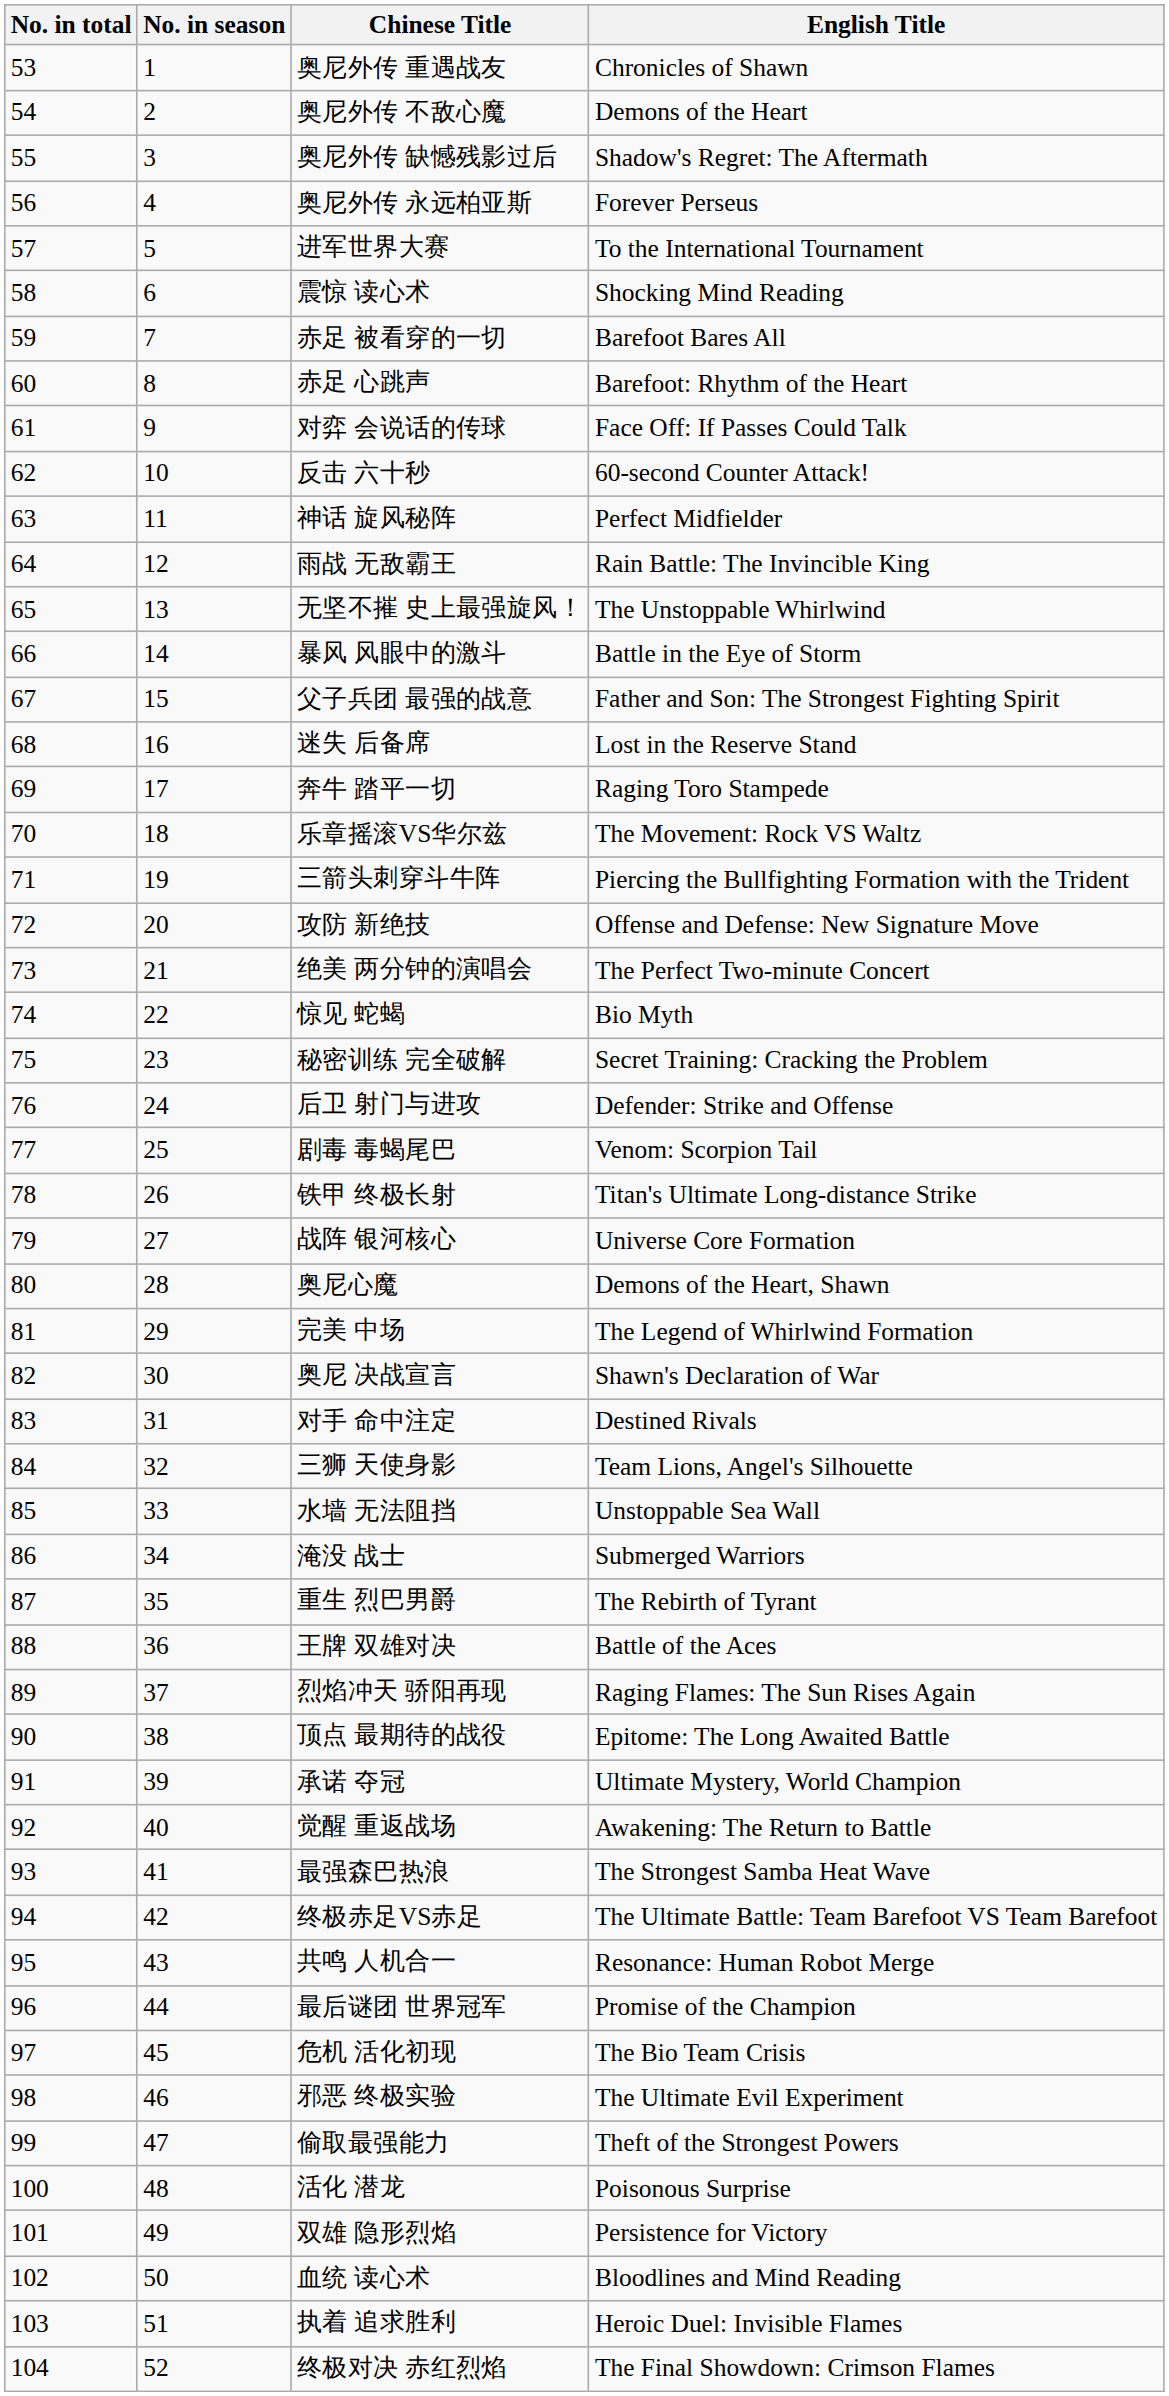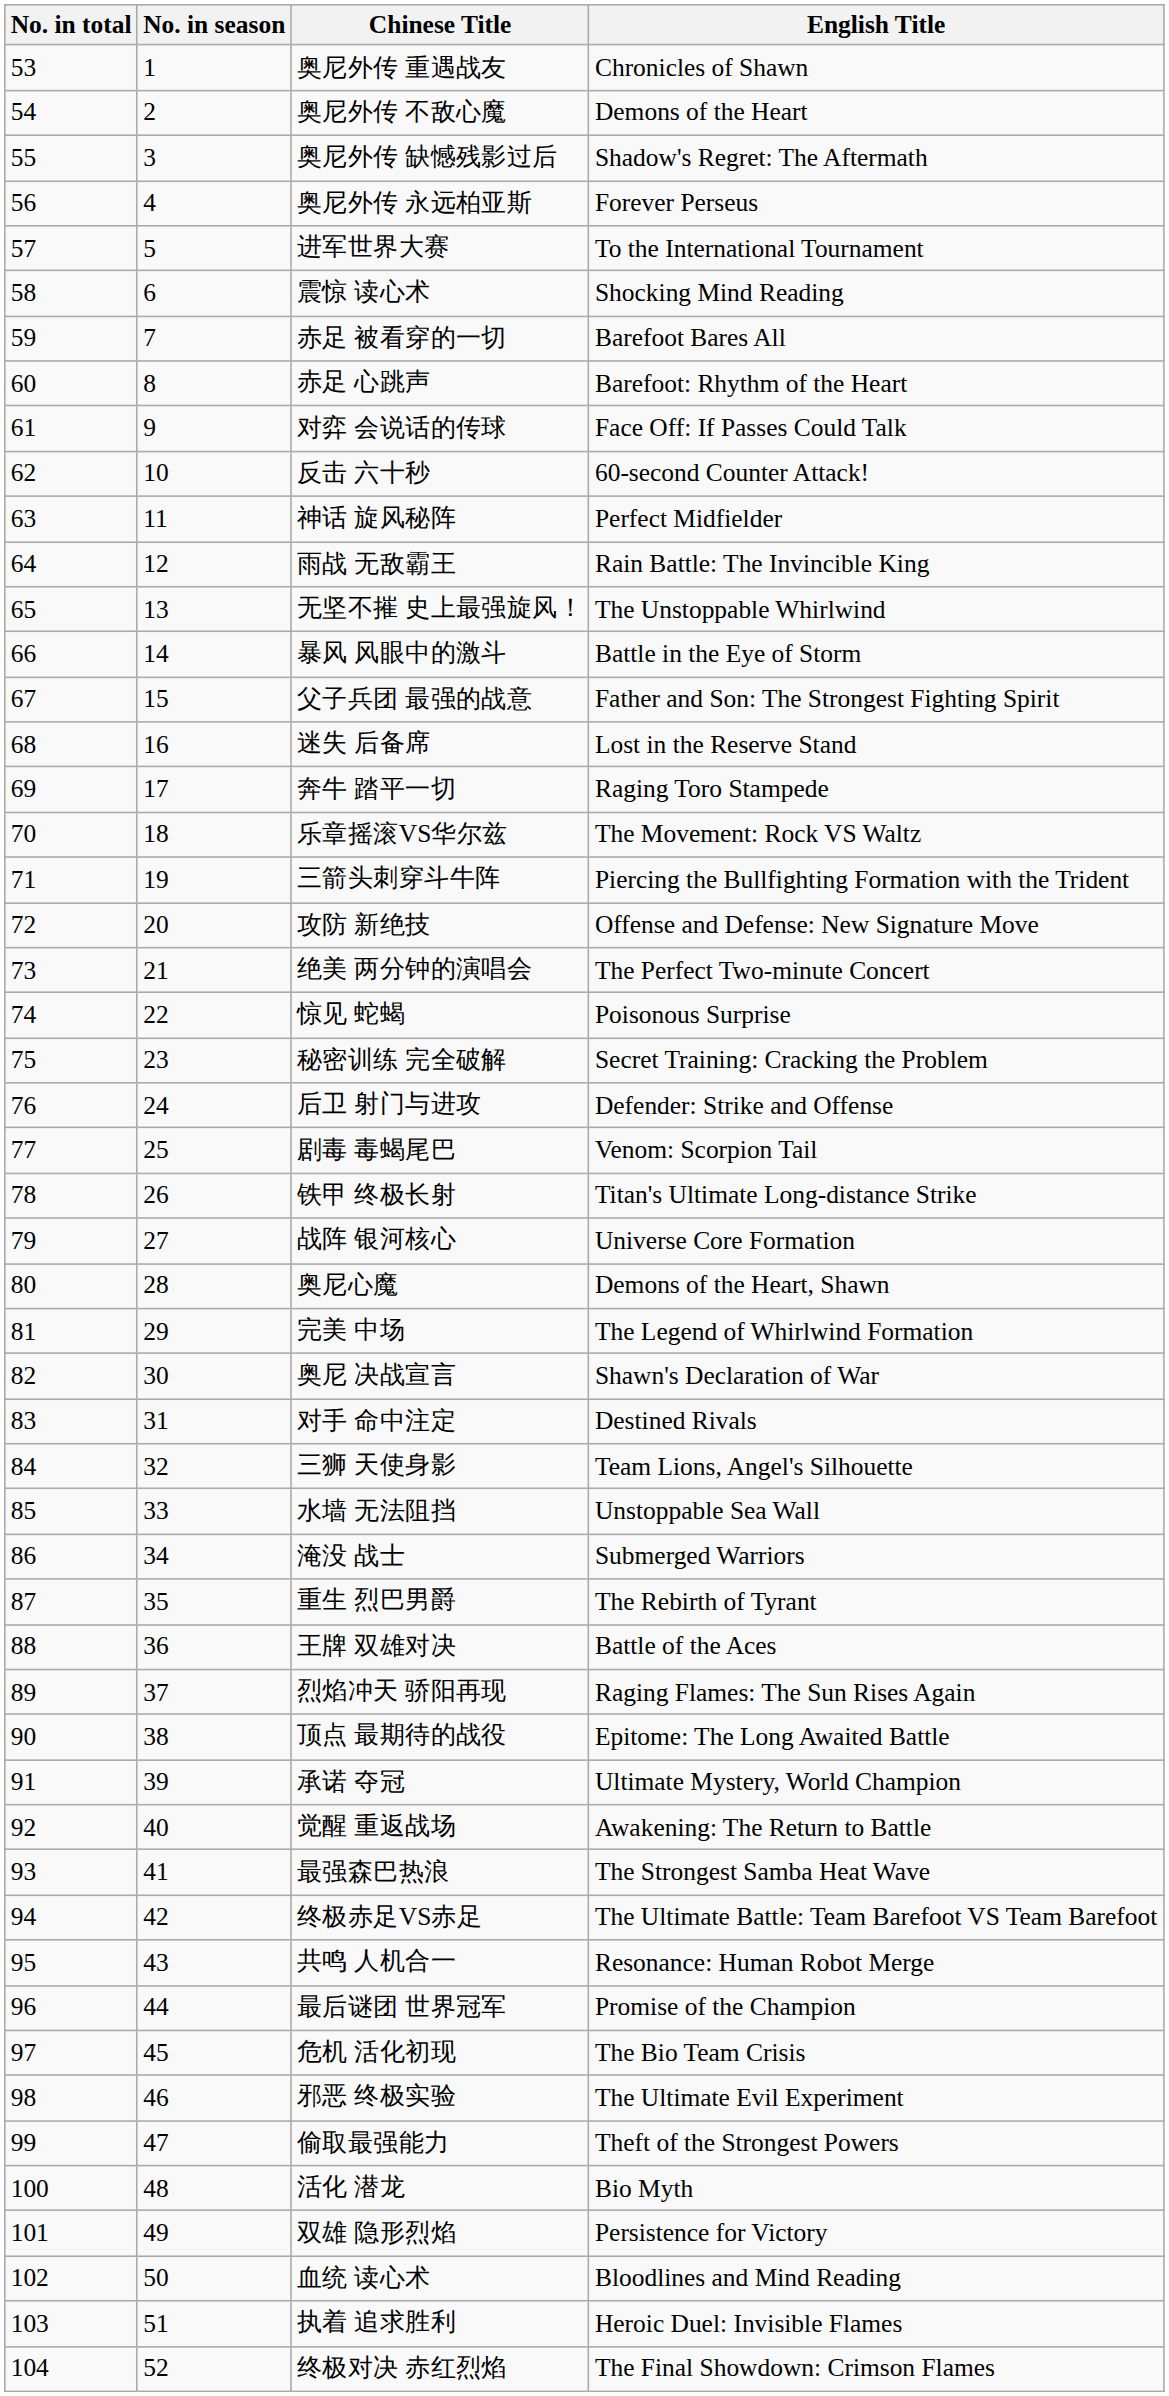 <table class="wikitable">
 <tr>
 <th>No. in total</th>
 <th>No. in season</th>
 <th>Chinese Title</th>
 <th>English Title</th>
 </tr>
 <tr>
 <td>53</td>
 <td>1</td>
 <td>奥尼外传 重遇战友</td>
 <td>Chronicles of Shawn</td>
 </tr>
 <tr>
 <td>54</td>
 <td>2</td>
 <td>奥尼外传 不敌心魔</td>
 <td>Demons of the Heart</td>
 </tr>
 <tr>
 <td>55</td>
 <td>3</td>
 <td>奥尼外传 缺憾残影过后</td>
 <td>Shadow's Regret: The Aftermath</td>
 </tr>
 <tr>
 <td>56</td>
 <td>4</td>
 <td>奥尼外传 永远柏亚斯</td>
 <td>Forever Perseus</td>
 </tr>
 <tr>
 <td>57</td>
 <td>5</td>
 <td>进军世界大赛</td>
 <td>To the International Tournament</td>
 </tr>
 <tr>
 <td>58</td>
 <td>6</td>
 <td>震惊 读心术</td>
 <td>Shocking Mind Reading</td>
 </tr>
 <tr>
 <td>59</td>
 <td>7</td>
 <td>赤足 被看穿的一切</td>
 <td>Barefoot Bares All</td>
 </tr>
 <tr>
 <td>60</td>
 <td>8</td>
 <td>赤足 心跳声</td>
 <td>Barefoot: Rhythm of the Heart</td>
 </tr>
 <tr>
 <td>61</td>
 <td>9</td>
 <td>对弈 会说话的传球</td>
 <td>Face Off: If Passes Could Talk</td>
 </tr>
 <tr>
 <td>62</td>
 <td>10</td>
 <td>反击 六十秒</td>
 <td>60-second Counter Attack!</td>
 </tr>
 <tr>
 <td>63</td>
 <td>11</td>
 <td>神话 旋风秘阵</td>
 <td>Perfect Midfielder</td>
 </tr>
 <tr>
 <td>64</td>
 <td>12</td>
 <td>雨战 无敌霸王</td>
 <td>Rain Battle: The Invincible King</td>
 </tr>
 <tr>
 <td>65</td>
 <td>13</td>
 <td>无坚不摧 史上最强旋风！</td>
 <td>The Unstoppable Whirlwind</td>
 </tr>
 <tr>
 <td>66</td>
 <td>14</td>
 <td>暴风 风眼中的激斗</td>
 <td>Battle in the Eye of Storm</td>
 </tr>
 <tr>
 <td>67</td>
 <td>15</td>
 <td>父子兵团 最强的战意</td>
 <td>Father and Son: The Strongest Fighting Spirit</td>
 </tr>
 <tr>
 <td>68</td>
 <td>16</td>
 <td>迷失 后备席</td>
 <td>Lost in the Reserve Stand</td>
 </tr>
 <tr>
 <td>69</td>
 <td>17</td>
 <td>奔牛 踏平一切</td>
 <td>Raging Toro Stampede</td>
 </tr>
 <tr>
 <td>70</td>
 <td>18</td>
 <td>乐章摇滚VS华尔兹</td>
 <td>The Movement: Rock VS Waltz</td>
 </tr>
 <tr>
 <td>71</td>
 <td>19</td>
 <td>三箭头刺穿斗牛阵</td>
 <td>Piercing the Bullfighting Formation with the Trident</td>
 </tr>
 <tr>
 <td>72</td>
 <td>20</td>
 <td>攻防 新绝技</td>
 <td>Offense and Defense: New Signature Move</td>
 </tr>
 <tr>
 <td>73</td>
 <td>21</td>
 <td>绝美 两分钟的演唱会</td>
 <td>The Perfect Two-minute Concert</td>
 </tr>
 <tr>
 <td>74</td>
 <td>22</td>
 <td>惊见 蛇蝎</td>
-<td>Bio Myth</td>
+<td>Poisonous Surprise</td>
 </tr>
 <tr>
 <td>75</td>
 <td>23</td>
 <td>秘密训练 完全破解</td>
 <td>Secret Training: Cracking the Problem</td>
 </tr>
 <tr>
 <td>76</td>
 <td>24</td>
 <td>后卫 射门与进攻</td>
 <td>Defender: Strike and Offense</td>
 </tr>
 <tr>
 <td>77</td>
 <td>25</td>
 <td>剧毒 毒蝎尾巴</td>
 <td>Venom: Scorpion Tail</td>
 </tr>
 <tr>
 <td>78</td>
 <td>26</td>
 <td>铁甲 终极长射</td>
 <td>Titan's Ultimate Long-distance Strike</td>
 </tr>
 <tr>
 <td>79</td>
 <td>27</td>
 <td>战阵 银河核心</td>
 <td>Universe Core Formation</td>
 </tr>
 <tr>
 <td>80</td>
 <td>28</td>
 <td>奥尼心魔</td>
 <td>Demons of the Heart, Shawn</td>
 </tr>
 <tr>
 <td>81</td>
 <td>29</td>
 <td>完美 中场</td>
 <td>The Legend of Whirlwind Formation</td>
 </tr>
 <tr>
 <td>82</td>
 <td>30</td>
 <td>奥尼 决战宣言</td>
 <td>Shawn's Declaration of War</td>
 </tr>
 <tr>
 <td>83</td>
 <td>31</td>
 <td>对手 命中注定</td>
 <td>Destined Rivals</td>
 </tr>
 <tr>
 <td>84</td>
 <td>32</td>
 <td>三狮 天使身影</td>
 <td>Team Lions, Angel's Silhouette</td>
 </tr>
 <tr>
 <td>85</td>
 <td>33</td>
 <td>水墙 无法阻挡</td>
 <td>Unstoppable Sea Wall</td>
 </tr>
 <tr>
 <td>86</td>
 <td>34</td>
 <td>淹没 战士</td>
 <td>Submerged Warriors</td>
 </tr>
 <tr>
 <td>87</td>
 <td>35</td>
 <td>重生 烈巴男爵</td>
 <td>The Rebirth of Tyrant</td>
 </tr>
 <tr>
 <td>88</td>
 <td>36</td>
 <td>王牌 双雄对决</td>
 <td>Battle of the Aces</td>
 </tr>
 <tr>
 <td>89</td>
 <td>37</td>
 <td>烈焰冲天 骄阳再现</td>
 <td>Raging Flames: The Sun Rises Again</td>
 </tr>
 <tr>
 <td>90</td>
 <td>38</td>
 <td>顶点 最期待的战役</td>
 <td>Epitome: The Long Awaited Battle</td>
 </tr>
 <tr>
 <td>91</td>
 <td>39</td>
 <td>承诺 夺冠</td>
 <td>Ultimate Mystery, World Champion</td>
 </tr>
 <tr>
 <td>92</td>
 <td>40</td>
 <td>觉醒 重返战场</td>
 <td>Awakening: The Return to Battle</td>
 </tr>
 <tr>
 <td>93</td>
 <td>41</td>
 <td>最强森巴热浪</td>
 <td>The Strongest Samba Heat Wave</td>
 </tr>
 <tr>
 <td>94</td>
 <td>42</td>
 <td>终极赤足VS赤足</td>
 <td>The Ultimate Battle: Team Barefoot VS Team Barefoot</td>
 </tr>
 <tr>
 <td>95</td>
 <td>43</td>
 <td>共鸣 人机合一</td>
 <td>Resonance: Human Robot Merge</td>
 </tr>
 <tr>
 <td>96</td>
 <td>44</td>
 <td>最后谜团 世界冠军</td>
 <td>Promise of the Champion</td>
 </tr>
 <tr>
 <td>97</td>
 <td>45</td>
 <td>危机 活化初现</td>
 <td>The Bio Team Crisis</td>
 </tr>
 <tr>
 <td>98</td>
 <td>46</td>
 <td>邪恶 终极实验</td>
 <td>The Ultimate Evil Experiment</td>
 </tr>
 <tr>
 <td>99</td>
 <td>47</td>
 <td>偷取最强能力</td>
 <td>Theft of the Strongest Powers</td>
 </tr>
 <tr>
 <td>100</td>
 <td>48</td>
 <td>活化 潜龙</td>
-<td>Poisonous Surprise</td>
+<td>Bio Myth</td>
 </tr>
 <tr>
 <td>101</td>
 <td>49</td>
 <td>双雄 隐形烈焰</td>
 <td>Persistence for Victory</td>
 </tr>
 <tr>
 <td>102</td>
 <td>50</td>
 <td>血统 读心术</td>
 <td>Bloodlines and Mind Reading</td>
 </tr>
 <tr>
 <td>103</td>
 <td>51</td>
 <td>执着 追求胜利</td>
 <td>Heroic Duel: Invisible Flames</td>
 </tr>
 <tr>
 <td>104</td>
 <td>52</td>
 <td>终极对决 赤红烈焰</td>
 <td>The Final Showdown: Crimson Flames</td>
 </tr>
 </table>
